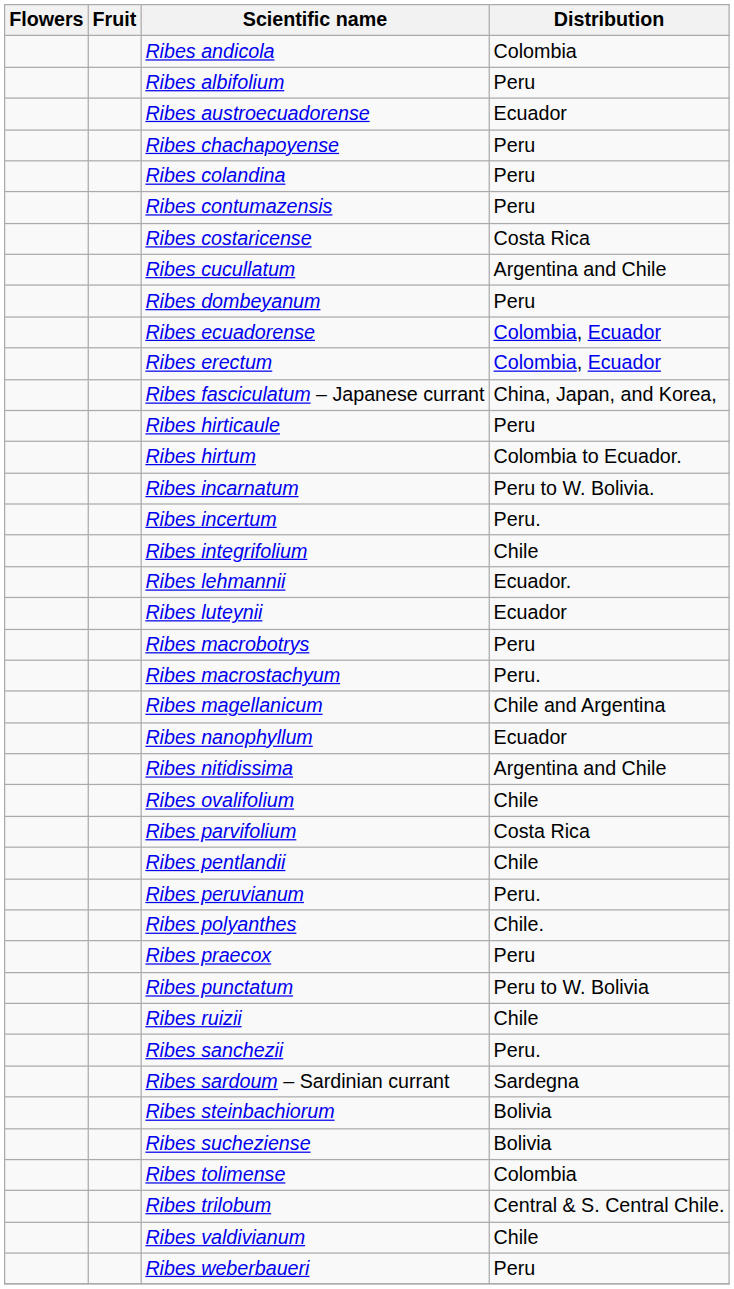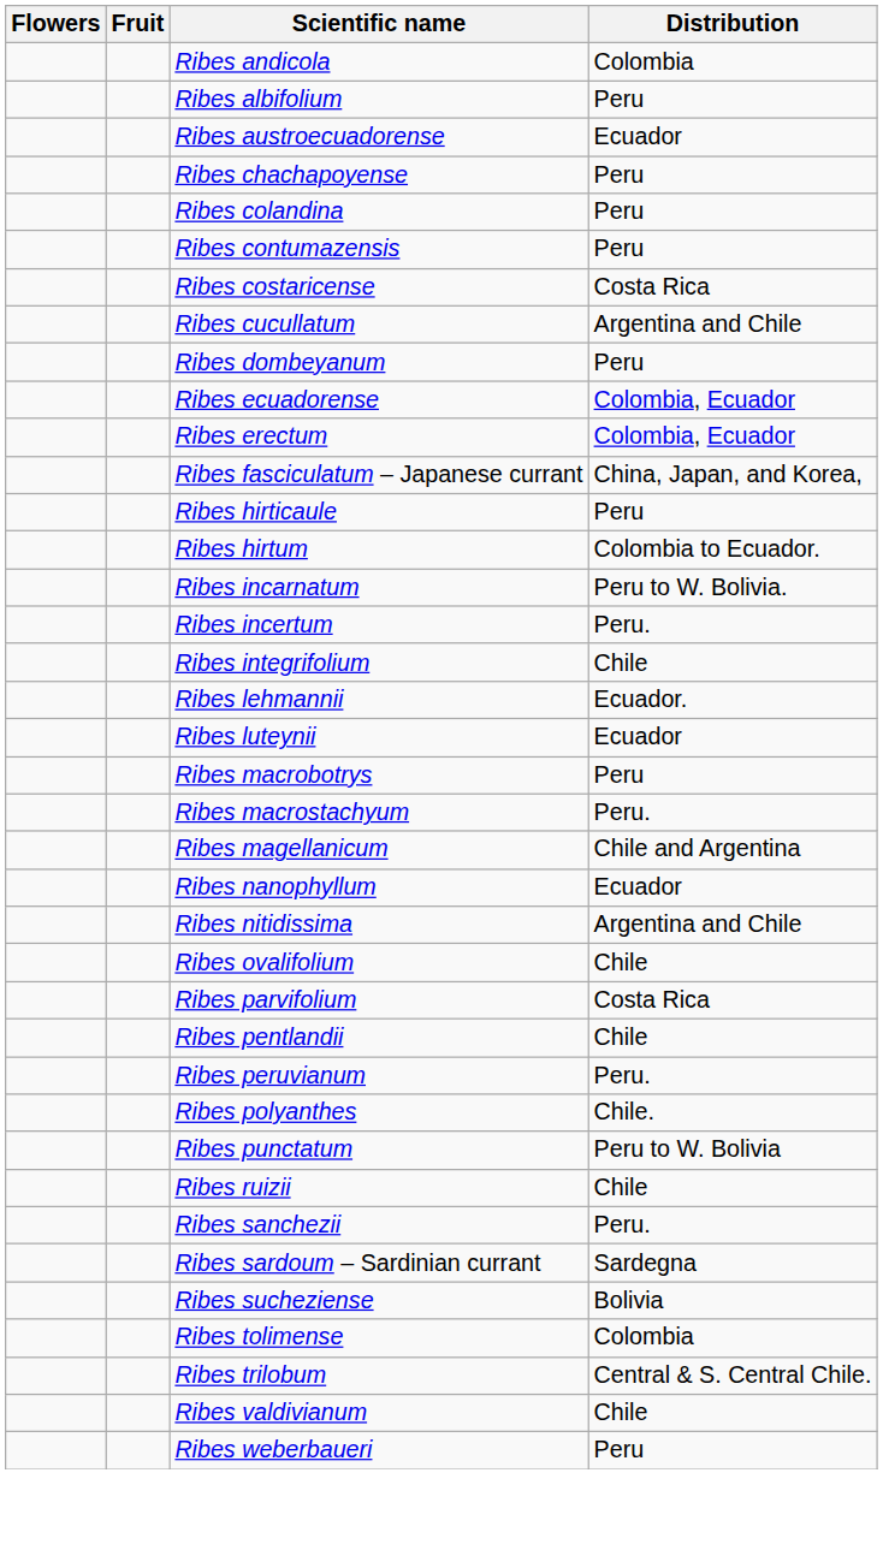 <table class="wikitable">
 <tr>
 <th>Flowers</th>
 <th>Fruit</th>
 <th>Scientific name</th>
 <th>Distribution</th>
 </tr>
 <tr>
 <td></td>
 <td></td>
 <td><em><a href='#'>Ribes andicola</a></em> </td>
 <td>Colombia</td>
 </tr>
 <tr>
 <td></td>
 <td></td>
 <td><em><a href='#'>Ribes albifolium</a></em> </td>
 <td>Peru</td>
 </tr>
 <tr>
 <td></td>
 <td></td>
 <td><em><a href='#'>Ribes austroecuadorense</a></em> </td>
 <td>Ecuador</td>
 </tr>
 <tr>
 <td></td>
 <td></td>
 <td><em><a href='#'>Ribes chachapoyense</a></em> </td>
 <td>Peru</td>
 </tr>
 <tr>
 <td></td>
 <td></td>
 <td><em><a href='#'>Ribes colandina</a></em> </td>
 <td>Peru</td>
 </tr>
 <tr>
 <td></td>
 <td></td>
 <td><em><a href='#'>Ribes contumazensis</a></em> </td>
 <td>Peru</td>
 </tr>
 <tr>
 <td></td>
 <td></td>
 <td><em><a href='#'>Ribes costaricense</a></em> </td>
 <td>Costa Rica</td>
 </tr>
 <tr>
 <td></td>
 <td></td>
 <td><em><a href='#'>Ribes cucullatum</a></em> </td>
 <td>Argentina and Chile</td>
 </tr>
 <tr>
 <td></td>
 <td></td>
 <td><em><a href='#'>Ribes dombeyanum </a></em> </td>
 <td>Peru</td>
 </tr>
 <tr>
 <td></td>
 <td></td>
 <td><em><a href='#'>Ribes ecuadorense</a></em> </td>
 <td><a href='#'>Colombia</a>, <a href='#'>Ecuador</a></td>
 </tr>
 <tr>
 <td></td>
 <td></td>
 <td><em><a href='#'>Ribes erectum</a></em> </td>
 <td><a href='#'>Colombia</a>, <a href='#'>Ecuador</a></td>
 </tr>
 <tr>
 <td></td>
 <td></td>
 <td><em><a href='#'>Ribes fasciculatum</a></em>  – Japanese currant</td>
 <td>China, Japan, and Korea,</td>
 </tr>
 <tr>
 <td></td>
 <td></td>
 <td><em><a href='#'>Ribes hirticaule</a></em> </td>
 <td>Peru</td>
 </tr>
 <tr>
 <td></td>
 <td></td>
 <td><em><a href='#'>Ribes hirtum</a></em> </td>
 <td>Colombia to Ecuador.</td>
 </tr>
 <tr>
 <td></td>
 <td></td>
 <td><em><a href='#'>Ribes incarnatum</a></em> </td>
 <td>Peru to W. Bolivia.</td>
 </tr>
 <tr>
 <td></td>
 <td></td>
 <td><em><a href='#'>Ribes incertum</a></em> </td>
 <td>Peru.</td>
 </tr>
 <tr>
 <td></td>
 <td></td>
 <td><em><a href='#'>Ribes integrifolium</a></em> </td>
 <td>Chile</td>
 </tr>
 <tr>
 <td></td>
 <td></td>
 <td><em><a href='#'>Ribes lehmannii</a></em> </td>
 <td>Ecuador.</td>
 </tr>
 <tr>
 <td></td>
 <td></td>
 <td><em><a href='#'>Ribes luteynii</a></em> </td>
 <td>Ecuador</td>
 </tr>
 <tr>
 <td></td>
 <td></td>
 <td><em><a href='#'>Ribes macrobotrys</a></em> </td>
 <td>Peru</td>
 </tr>
 <tr>
 <td></td>
 <td></td>
 <td><em><a href='#'>Ribes macrostachyum</a></em> </td>
 <td>Peru.</td>
 </tr>
 <tr>
 <td></td>
 <td></td>
 <td><em><a href='#'>Ribes magellanicum</a></em> </td>
 <td>Chile and Argentina</td>
 </tr>
 <tr>
 <td></td>
 <td></td>
 <td><em><a href='#'>Ribes nanophyllum</a></em> </td>
 <td>Ecuador</td>
 </tr>
 <tr>
 <td></td>
 <td></td>
 <td><em><a href='#'>Ribes nitidissima</a></em> </td>
 <td>Argentina and Chile</td>
 </tr>
 <tr>
 <td></td>
 <td></td>
 <td><em><a href='#'>Ribes ovalifolium</a></em> </td>
 <td>Chile</td>
 </tr>
 <tr>
 <td></td>
 <td></td>
 <td><em><a href='#'>Ribes parvifolium</a></em> </td>
 <td>Costa Rica</td>
 </tr>
 <tr>
 <td></td>
 <td></td>
 <td><em><a href='#'>Ribes pentlandii</a></em> </td>
 <td>Chile</td>
 </tr>
 <tr>
 <td></td>
 <td></td>
 <td><em><a href='#'>Ribes peruvianum</a></em> </td>
 <td>Peru.</td>
 </tr>
 <tr>
 <td></td>
 <td></td>
 <td><em><a href='#'>Ribes polyanthes</a></em> </td>
 <td>Chile.</td>
 </tr>
 <tr>
 <td></td>
 <td></td>
-<td><em><a href='#'>Ribes praecox</a></em> </td>
-<td>Peru</td>
-</tr>
-<tr>
-<td></td>
-<td></td>
 <td><em><a href='#'>Ribes punctatum</a></em> </td>
 <td>Peru to W. Bolivia</td>
 </tr>
 <tr>
 <td></td>
 <td></td>
 <td><em><a href='#'>Ribes ruizii</a></em> </td>
 <td>Chile</td>
 </tr>
 <tr>
 <td></td>
 <td></td>
 <td><em><a href='#'>Ribes sanchezii</a></em> </td>
 <td>Peru.</td>
 </tr>
 <tr>
 <td></td>
 <td></td>
 <td><em><a href='#'>Ribes sardoum</a></em>  – Sardinian currant</td>
 <td>Sardegna</td>
-</tr>
-<tr>
-<td></td>
-<td></td>
-<td><em><a href='#'>Ribes steinbachiorum</a></em> </td>
-<td>Bolivia</td>
 </tr>
 <tr>
 <td></td>
 <td></td>
 <td><em><a href='#'>Ribes sucheziense</a></em> </td>
 <td>Bolivia</td>
 </tr>
 <tr>
 <td></td>
 <td></td>
 <td><em><a href='#'>Ribes tolimense</a></em> </td>
 <td>Colombia</td>
 </tr>
 <tr>
 <td></td>
 <td></td>
 <td><em><a href='#'>Ribes trilobum</a></em> </td>
 <td>Central & S. Central Chile.</td>
 </tr>
 <tr>
 <td></td>
 <td></td>
 <td><em><a href='#'>Ribes valdivianum</a></em> </td>
 <td>Chile</td>
 </tr>
 <tr>
 <td></td>
 <td></td>
 <td><em><a href='#'>Ribes weberbaueri</a></em> </td>
 <td>Peru</td>
 </tr>
 <tr>
 </tr>
 </table>
